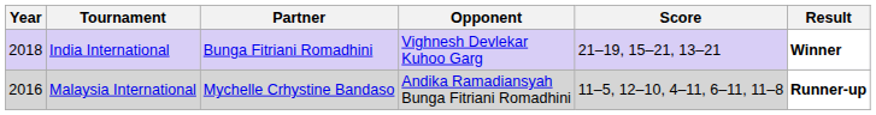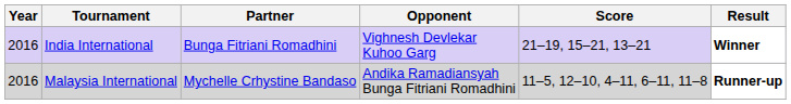 <table class="sortable wikitable" style="font-size: 90%;">
 <tr>
 <th>Year</th>
 <th>Tournament</th>
 <th>Partner</th>
 <th>Opponent</th>
 <th>Score</th>
 <th>Result</th>
 </tr>
 <tr style="background:#D8CEF6">
-<td align="center">2018</td>
+<td align="center">2016</td>
 <td align="left"><a href='#'>India International</a></td>
 <td align="left"> <a href='#'>Bunga Fitriani Romadhini</a></td>
 <td align="left"> <a href='#'>Vighnesh Devlekar</a><br> <a href='#'>Kuhoo Garg</a></td>
 <td align="left">21–19, 15–21, 13–21</td>
 <td style="text-align:left; background:white"> <strong>Winner</strong></td>
 </tr>
 <tr style="background:#D5D5D5">
 <td align="center">2016</td>
 <td align="left"><a href='#'>Malaysia International</a></td>
 <td align="left"> <a href='#'>Mychelle Crhystine Bandaso</a></td>
 <td align="left"> <a href='#'>Andika Ramadiansyah</a><br> Bunga Fitriani Romadhini</td>
 <td align="left">11–5, 12–10, 4–11, 6–11, 11–8</td>
 <td style="text-align:left; background:white"> <strong>Runner-up</strong></td>
 </tr>
 </table>
